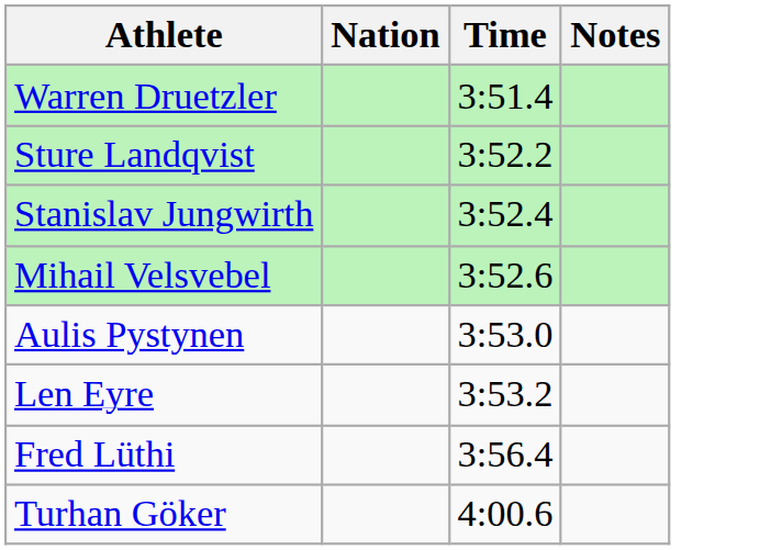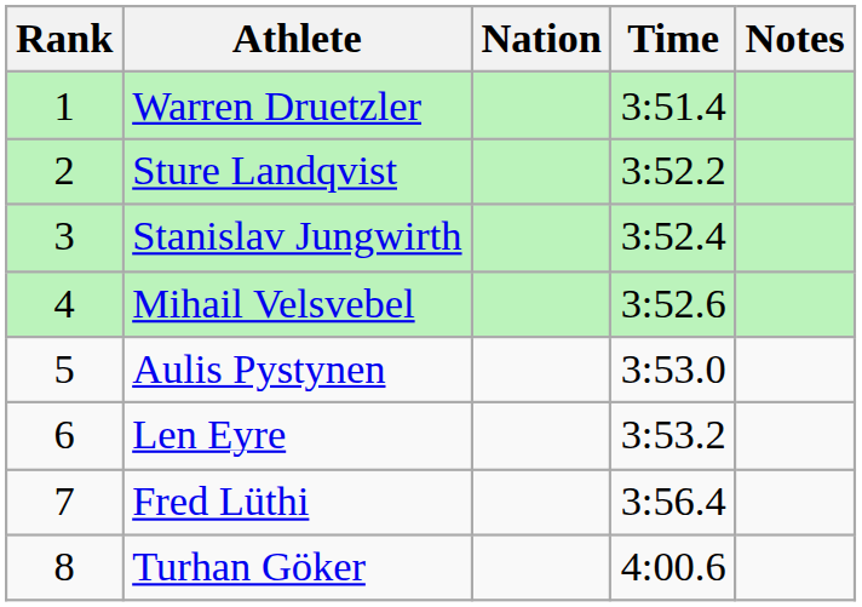 <table class="wikitable sortable" style="text-align:center">
 <tr>
+<th>Rank</th>
 <th>Athlete</th>
 <th>Nation</th>
 <th>Time</th>
 <th>Notes</th>
 </tr>
 <tr bgcolor=bbf3bb>
+<td>1</td>
 <td align=left><a href='#'>Warren Druetzler</a></td>
 <td align=left></td>
 <td>3:51.4</td>
 <td></td>
 </tr>
 <tr bgcolor=bbf3bb>
+<td>2</td>
 <td align=left><a href='#'>Sture Landqvist</a></td>
 <td align=left></td>
 <td>3:52.2</td>
 <td></td>
 </tr>
 <tr bgcolor=bbf3bb>
+<td>3</td>
 <td align=left><a href='#'>Stanislav Jungwirth</a></td>
 <td align=left></td>
 <td>3:52.4</td>
 <td></td>
 </tr>
 <tr bgcolor=bbf3bb>
+<td>4</td>
 <td align=left><a href='#'>Mihail Velsvebel</a></td>
 <td align=left></td>
 <td>3:52.6</td>
 <td></td>
 </tr>
 <tr>
+<td>5</td>
 <td align=left><a href='#'>Aulis Pystynen</a></td>
 <td align=left></td>
 <td>3:53.0</td>
 <td></td>
 </tr>
 <tr>
+<td>6</td>
 <td align=left><a href='#'>Len Eyre</a></td>
 <td align=left></td>
 <td>3:53.2</td>
 <td></td>
 </tr>
 <tr>
+<td>7</td>
 <td align=left><a href='#'>Fred Lüthi</a></td>
 <td align=left></td>
 <td>3:56.4</td>
 <td></td>
 </tr>
 <tr>
+<td>8</td>
 <td align=left><a href='#'>Turhan Göker</a></td>
 <td align=left></td>
 <td>4:00.6</td>
 <td></td>
 </tr>
 </table>
